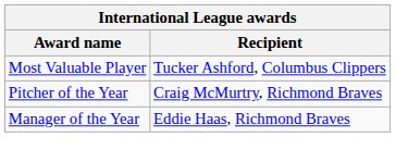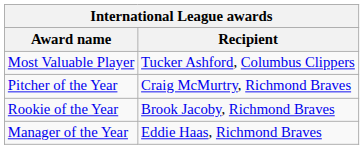 <table class="wikitable">
 <tr>
 <th colspan="2">International League awards</th>
 </tr>
 <tr>
 <th>Award name</th>
 <th>Recipient</th>
 </tr>
 <tr>
 <td><a href='#'>Most Valuable Player</a></td>
 <td><a href='#'>Tucker Ashford</a>, <a href='#'>Columbus Clippers</a></td>
 </tr>
 <tr>
 <td><a href='#'>Pitcher of the Year</a></td>
 <td><a href='#'>Craig McMurtry</a>, <a href='#'>Richmond Braves</a></td>
 </tr>
 <tr>
+<td><a href='#'>Rookie of the Year</a></td>
+<td><a href='#'>Brook Jacoby</a>, <a href='#'>Richmond Braves</a></td>
+</tr>
+<tr>
 <td><a href='#'>Manager of the Year</a></td>
 <td><a href='#'>Eddie Haas</a>, <a href='#'>Richmond Braves</a></td>
 </tr>
 </table>
